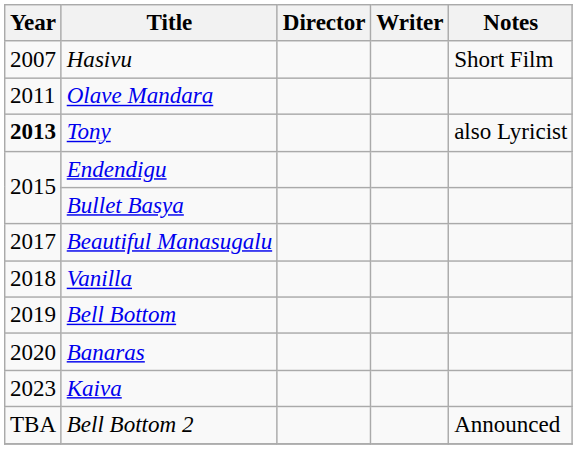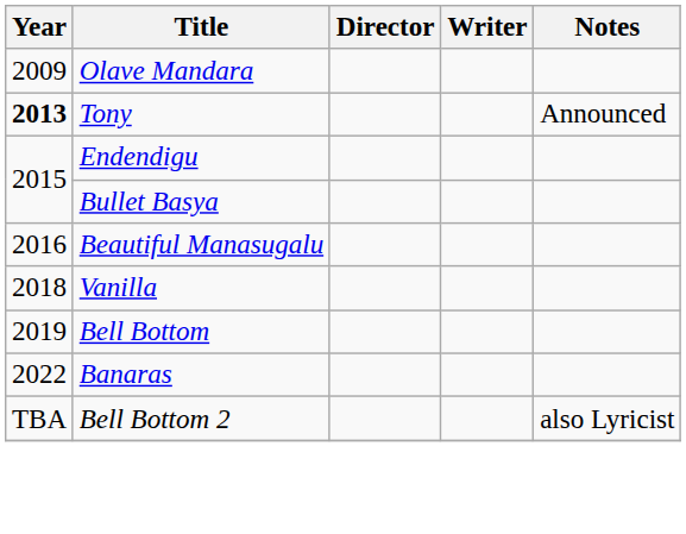 <table class="wikitable sortable plainrowheaders">
 <tr>
 <th scope="col">Year</th>
 <th scope="col">Title</th>
 <th>Director</th>
 <th>Writer</th>
 <th>Notes</th>
 </tr>
 <tr>
-<td>2007</td>
-<td><em>Hasivu</em></td>
-<td></td>
-<td></td>
-<td>Short Film</td>
-</tr>
-<tr>
-<td>2011</td>
+<td>2009</td>
 <td><em><a href='#'>Olave Mandara</a></em></td>
 <td></td>
 <td></td>
 <td></td>
 </tr>
 <tr>
 <td><strong>2013</strong></td>
 <td><em><a href='#'>Tony</a></em></td>
 <td></td>
 <td></td>
-<td>also Lyricist</td>
+<td>Announced</td>
 </tr>
 <tr>
 <td rowspan=2>2015</td>
 <td><em><a href='#'>Endendigu</a></em></td>
 <td></td>
 <td></td>
 <td></td>
 </tr>
 <tr>
 <td><em><a href='#'>Bullet Basya</a></em></td>
 <td></td>
 <td></td>
 <td></td>
 </tr>
 <tr>
-<td>2017</td>
+<td>2016</td>
 <td><em><a href='#'>Beautiful Manasugalu</a></em></td>
 <td></td>
 <td></td>
 <td></td>
 </tr>
 <tr>
 <td>2018</td>
 <td><em><a href='#'>Vanilla</a></em></td>
 <td></td>
 <td></td>
 <td></td>
 </tr>
 <tr>
 <td>2019</td>
 <td><em><a href='#'>Bell Bottom</a></em></td>
 <td></td>
 <td></td>
 <td></td>
 </tr>
 <tr>
-<td>2020</td>
+<td>2022</td>
 <td><em><a href='#'>Banaras</a></em></td>
-<td></td>
-<td></td>
-<td></td>
-</tr>
-<tr>
-<td>2023</td>
-<td><em><a href='#'>Kaiva</a></em></td>
 <td></td>
 <td></td>
 <td></td>
 </tr>
 <tr>
 <td>TBA</td>
 <td><em>Bell Bottom 2</em></td>
 <td></td>
 <td></td>
-<td>Announced</td>
+<td>also Lyricist</td>
 </tr>
 <tr>
 </tr>
 </table>
